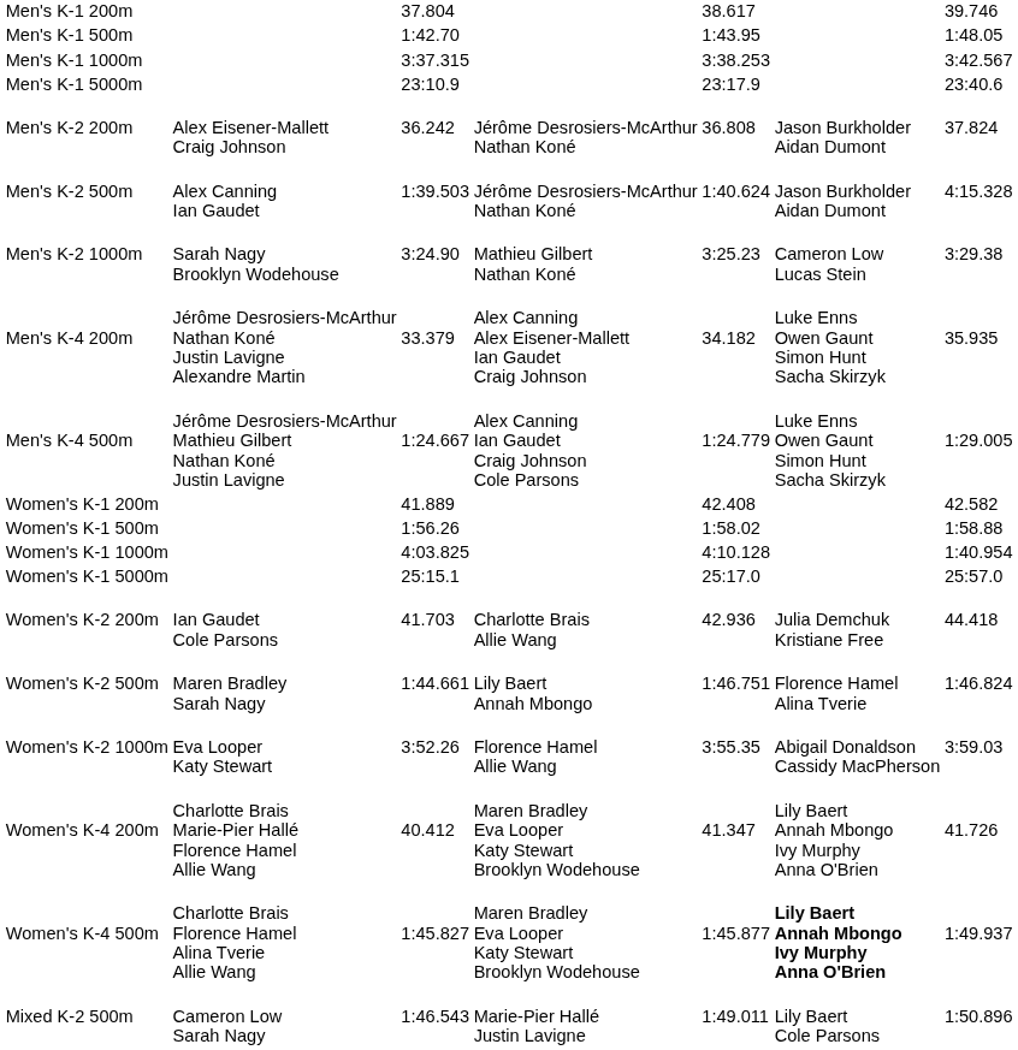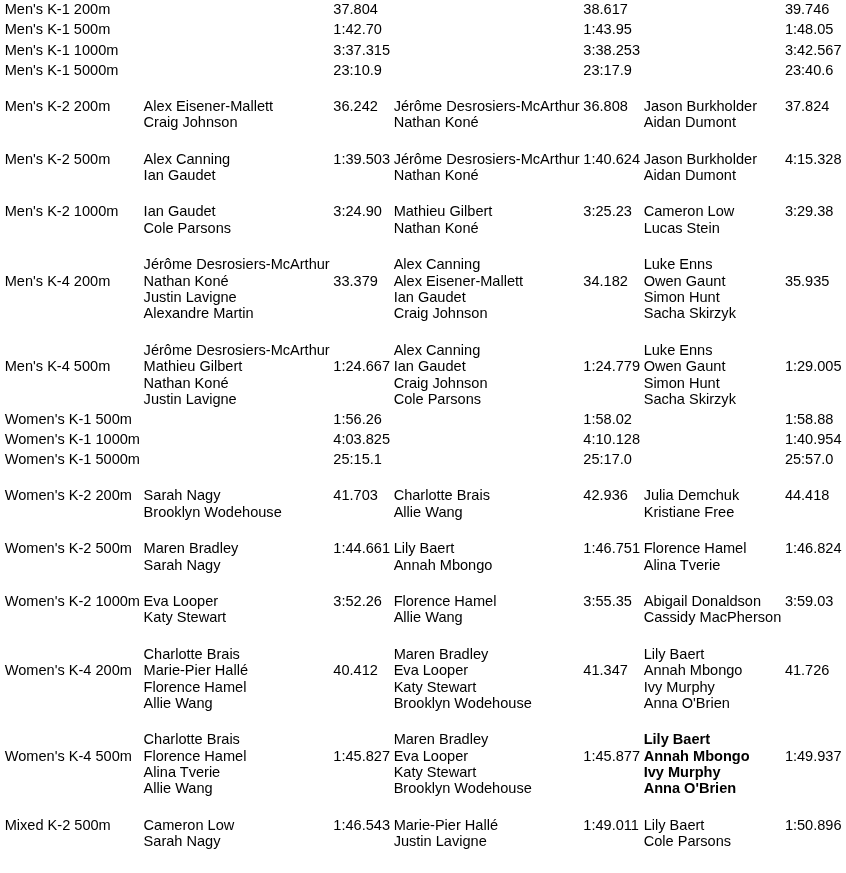 <table>
 <tr>
 <td>Men's K-1 200m</td>
 <td></td>
 <td>37.804</td>
 <td></td>
 <td>38.617</td>
 <td></td>
 <td>39.746</td>
 </tr>
 <tr>
 <td>Men's K-1 500m</td>
 <td></td>
 <td>1:42.70</td>
 <td></td>
 <td>1:43.95</td>
 <td></td>
 <td>1:48.05</td>
 </tr>
 <tr>
 <td>Men's K-1 1000m</td>
 <td></td>
 <td>3:37.315</td>
 <td></td>
 <td>3:38.253</td>
 <td></td>
 <td>3:42.567</td>
 </tr>
 <tr>
 <td>Men's K-1 5000m</td>
 <td></td>
 <td>23:10.9</td>
 <td></td>
 <td>23:17.9</td>
 <td></td>
 <td>23:40.6</td>
 </tr>
 <tr>
 <td>Men's K-2 200m</td>
 <td><br>Alex Eisener-Mallett<br>Craig Johnson</td>
 <td>36.242</td>
 <td><br>Jérôme Desrosiers-McArthur<br>Nathan Koné</td>
 <td>36.808</td>
 <td><br>Jason Burkholder<br>Aidan Dumont</td>
 <td>37.824</td>
 </tr>
 <tr>
 <td>Men's K-2 500m</td>
 <td><br>Alex Canning<br>Ian Gaudet</td>
 <td>1:39.503</td>
 <td><br>Jérôme Desrosiers-McArthur<br>Nathan Koné</td>
 <td>1:40.624</td>
 <td><br>Jason Burkholder<br>Aidan Dumont</td>
 <td>4:15.328</td>
 </tr>
 <tr>
 <td>Men's K-2 1000m</td>
-<td><br>Sarah Nagy<br>Brooklyn Wodehouse</td>
+<td><br>Ian Gaudet<br>Cole Parsons</td>
 <td>3:24.90</td>
 <td><br>Mathieu Gilbert<br>Nathan Koné</td>
 <td>3:25.23</td>
 <td><br>Cameron Low<br>Lucas Stein</td>
 <td>3:29.38</td>
 </tr>
 <tr>
 <td>Men's K-4 200m</td>
 <td><br>Jérôme Desrosiers-McArthur<br>Nathan Koné<br>Justin Lavigne<br>Alexandre Martin</td>
 <td>33.379</td>
 <td><br>Alex Canning<br>Alex Eisener-Mallett<br>Ian Gaudet<br>Craig Johnson</td>
 <td>34.182</td>
 <td><br>Luke Enns<br>Owen Gaunt<br>Simon Hunt<br>Sacha Skirzyk</td>
 <td>35.935</td>
 </tr>
 <tr>
 <td>Men's K-4 500m</td>
 <td><br>Jérôme Desrosiers-McArthur<br>Mathieu Gilbert<br>Nathan Koné<br>Justin Lavigne</td>
 <td>1:24.667</td>
 <td><br>Alex Canning<br>Ian Gaudet<br>Craig Johnson<br>Cole Parsons</td>
 <td>1:24.779</td>
 <td><br>Luke Enns<br>Owen Gaunt<br>Simon Hunt<br>Sacha Skirzyk</td>
 <td>1:29.005</td>
-</tr>
-<tr>
-<td>Women's K-1 200m</td>
-<td></td>
-<td>41.889</td>
-<td></td>
-<td>42.408</td>
-<td></td>
-<td>42.582</td>
 </tr>
 <tr>
 <td>Women's K-1 500m</td>
 <td></td>
 <td>1:56.26</td>
 <td></td>
 <td>1:58.02</td>
 <td></td>
 <td>1:58.88</td>
 </tr>
 <tr>
 <td>Women's K-1 1000m</td>
 <td></td>
 <td>4:03.825</td>
 <td></td>
 <td>4:10.128</td>
 <td></td>
 <td>1:40.954</td>
 </tr>
 <tr>
 <td>Women's K-1 5000m</td>
 <td></td>
 <td>25:15.1</td>
 <td></td>
 <td>25:17.0</td>
 <td></td>
 <td>25:57.0</td>
 </tr>
 <tr>
 <td>Women's K-2 200m</td>
-<td><br>Ian Gaudet<br>Cole Parsons</td>
+<td><br>Sarah Nagy<br>Brooklyn Wodehouse</td>
 <td>41.703</td>
 <td><br>Charlotte Brais<br>Allie Wang</td>
 <td>42.936</td>
 <td><br>Julia Demchuk<br>Kristiane Free</td>
 <td>44.418</td>
 </tr>
 <tr>
 <td>Women's K-2 500m</td>
 <td> <br>Maren Bradley<br>Sarah Nagy</td>
 <td>1:44.661</td>
 <td><br>Lily Baert<br>Annah Mbongo</td>
 <td>1:46.751</td>
 <td><br>Florence Hamel<br>Alina Tverie</td>
 <td>1:46.824</td>
 </tr>
 <tr>
 <td>Women's K-2 1000m</td>
 <td><br>Eva Looper<br>Katy Stewart</td>
 <td>3:52.26</td>
 <td><br>Florence Hamel<br>Allie Wang</td>
 <td>3:55.35</td>
 <td><br>Abigail Donaldson<br>Cassidy MacPherson</td>
 <td>3:59.03</td>
 </tr>
 <tr>
 <td>Women's K-4 200m</td>
 <td><br>Charlotte Brais<br>Marie-Pier Hallé<br>Florence Hamel<br>Allie Wang</td>
 <td>40.412</td>
 <td><br>Maren Bradley<br>Eva Looper<br>Katy Stewart<br>Brooklyn Wodehouse</td>
 <td>41.347</td>
 <td><br>Lily Baert<br>Annah Mbongo<br>Ivy Murphy<br>Anna O'Brien</td>
 <td>41.726</td>
 </tr>
 <tr>
 <td>Women's K-4 500m</td>
 <td><br>Charlotte Brais<br>Florence Hamel<br>Alina Tverie<br>Allie Wang</td>
 <td>1:45.827</td>
 <td><br>Maren Bradley<br>Eva Looper<br>Katy Stewart<br>Brooklyn Wodehouse</td>
 <td>1:45.877</td>
 <td><strong><br>Lily Baert<br>Annah Mbongo<br>Ivy Murphy<br>Anna O'Brien</strong></td>
 <td>1:49.937</td>
 </tr>
 <tr>
 <td>Mixed K-2 500m</td>
 <td><br>Cameron Low<br>Sarah Nagy</td>
 <td>1:46.543</td>
 <td><br>Marie-Pier Hallé<br>Justin Lavigne</td>
 <td>1:49.011</td>
 <td><br>Lily Baert<br>Cole Parsons</td>
 <td>1:50.896</td>
 </tr>
 </table>
